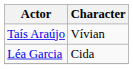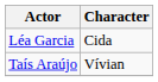 <table class="wikitable">
 <tr>
 <th>Actor</th>
 <th>Character</th>
 </tr>
 <tr>
+<td><a href='#'>Léa Garcia</a></td>
+<td>Cida</td>
+</tr>
+<tr>
 <td><a href='#'>Taís Araújo</a></td>
 <td>Vívian</td>
 </tr>
 <tr>
-<td><a href='#'>Léa Garcia</a></td>
-<td>Cida</td>
-</tr>
-<tr>
 </tr>
 </table>
